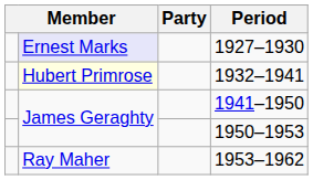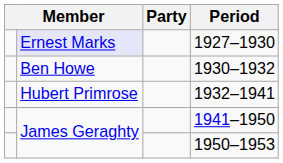 <table class="wikitable">
 <tr>
 <th colspan="2">Member</th>
 <th>Party</th>
 <th>Period</th>
 </tr>
 <tr>
 <td> </td>
 <td style="background: lavender;"><a href='#'>Ernest Marks</a></td>
 <td></td>
 <td>1927–1930</td>
 </tr>
 <tr>
 <td> </td>
-<td style="background: lightyellow;"><a href='#'>Hubert Primrose</a></td>
+<td><a href='#'>Ben Howe</a></td>
+<td></td>
+<td>1930–1932</td>
+</tr>
+<tr>
+<td> </td>
+<td><a href='#'>Hubert Primrose</a></td>
 <td></td>
 <td>1932–1941</td>
 </tr>
 <tr>
 <td> </td>
 <td rowspan="2"><a href='#'>James Geraghty</a></td>
 <td></td>
 <td><a href='#'>1941</a>–1950</td>
 </tr>
 <tr>
 <td> </td>
 <td></td>
 <td>1950–1953</td>
 </tr>
-<tr>
-<td> </td>
-<td><a href='#'>Ray Maher</a></td>
-<td></td>
-<td>1953–1962</td>
-</tr>
 </table>
